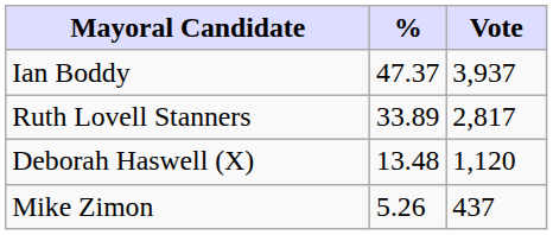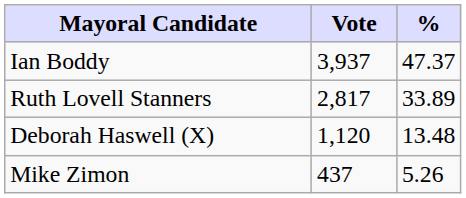 <table class="wikitable">
 <tr>
 <th style="background:#ddf; width:200px;">Mayoral Candidate </th>
+<th style="background:#ddf; width:50px;">Vote</th>
 <th style="background:#ddf; width:30px;">%</th>
-<th style="background:#ddf; width:50px;">Vote</th>
 </tr>
 <tr>
 <td>Ian Boddy</td>
+<td>3,937</td>
 <td>47.37</td>
-<td>3,937</td>
 </tr>
 <tr>
 <td>Ruth Lovell Stanners</td>
+<td>2,817</td>
 <td>33.89</td>
-<td>2,817</td>
 </tr>
 <tr>
 <td>Deborah Haswell (X)</td>
+<td>1,120</td>
 <td>13.48</td>
-<td>1,120</td>
 </tr>
 <tr>
 <td>Mike Zimon</td>
+<td>437</td>
 <td>5.26</td>
-<td>437</td>
 </tr>
 </table>
